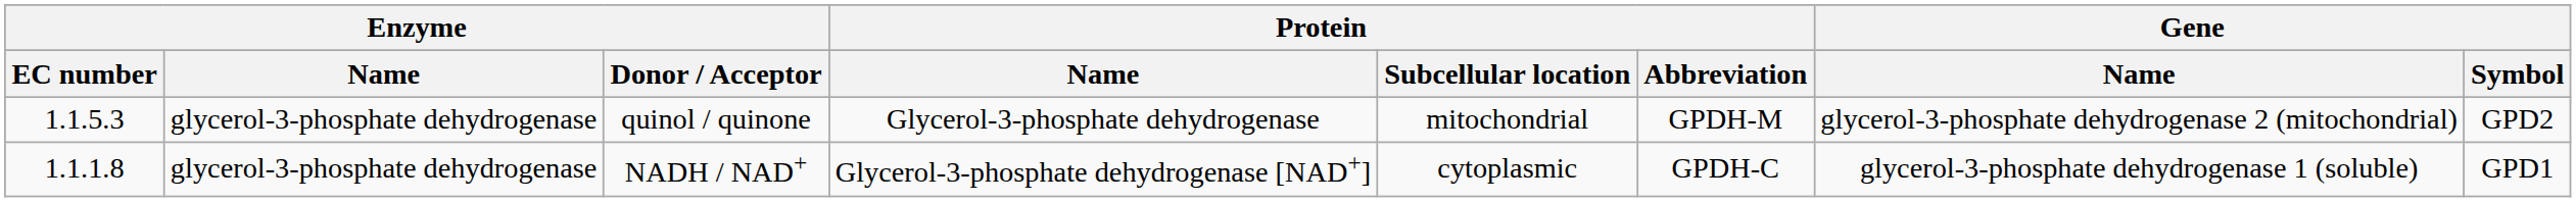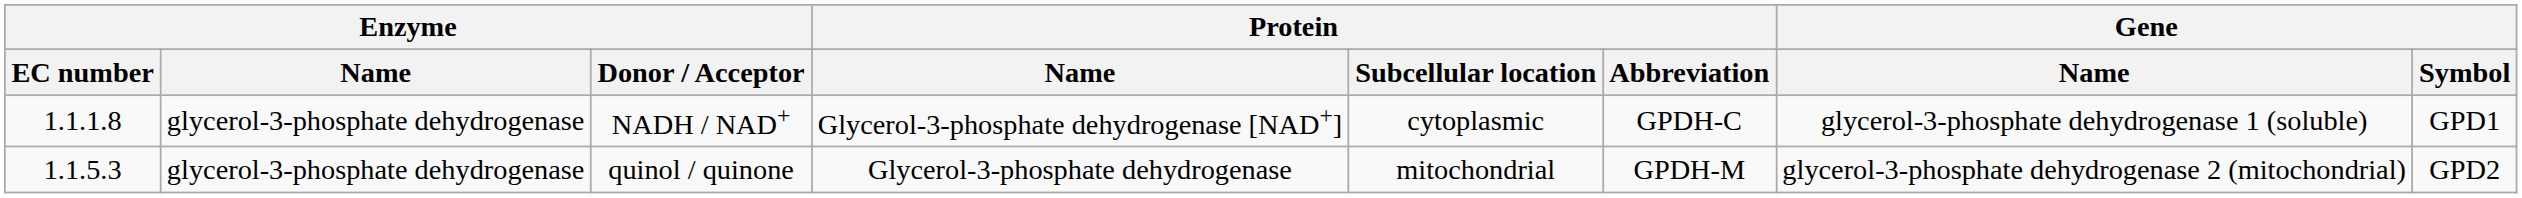 <table class="wikitable" style="text-align: center;">
 <tr>
 <th colspan="3">Enzyme</th>
 <th colspan="3">Protein</th>
 <th colspan="2">Gene</th>
 </tr>
 <tr>
 <th>EC number</th>
 <th>Name</th>
 <th>Donor / Acceptor</th>
 <th>Name</th>
 <th>Subcellular location</th>
 <th>Abbreviation</th>
 <th>Name</th>
 <th>Symbol</th>
 </tr>
 <tr>
+<td>1.1.1.8</td>
+<td>glycerol-3-phosphate dehydrogenase</td>
+<td>NADH / NAD<sup>+</sup></td>
+<td>Glycerol-3-phosphate dehydrogenase [NAD<sup>+</sup>]</td>
+<td>cytoplasmic</td>
+<td>GPDH-C</td>
+<td>glycerol-3-phosphate dehydrogenase 1 (soluble)</td>
+<td>GPD1</td>
+</tr>
+<tr>
 <td>1.1.5.3</td>
 <td>glycerol-3-phosphate dehydrogenase</td>
 <td>quinol / quinone</td>
 <td>Glycerol-3-phosphate dehydrogenase</td>
 <td>mitochondrial</td>
 <td>GPDH-M</td>
 <td>glycerol-3-phosphate dehydrogenase 2 (mitochondrial)</td>
 <td>GPD2</td>
 </tr>
-<tr>
-<td>1.1.1.8</td>
-<td>glycerol-3-phosphate dehydrogenase</td>
-<td>NADH / NAD<sup>+</sup></td>
-<td>Glycerol-3-phosphate dehydrogenase [NAD<sup>+</sup>]</td>
-<td>cytoplasmic</td>
-<td>GPDH-C</td>
-<td>glycerol-3-phosphate dehydrogenase 1 (soluble)</td>
-<td>GPD1</td>
-</tr>
 </table>
